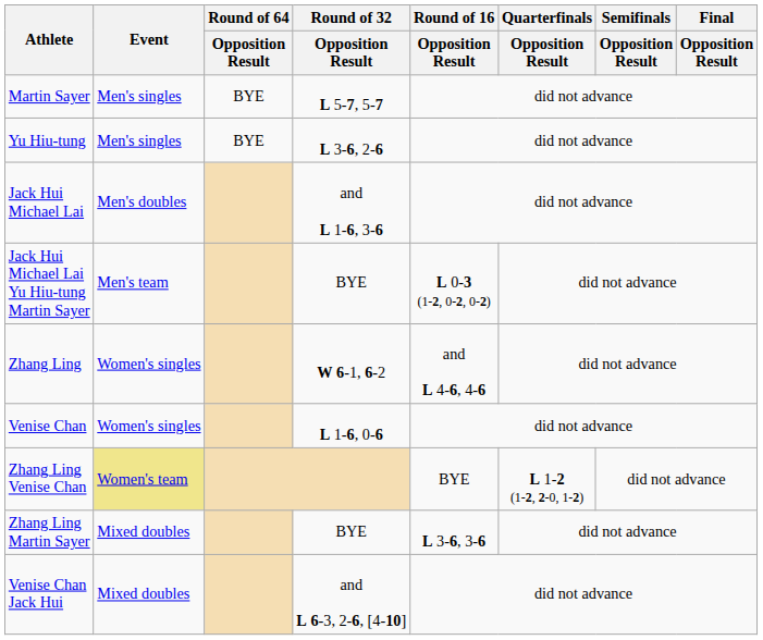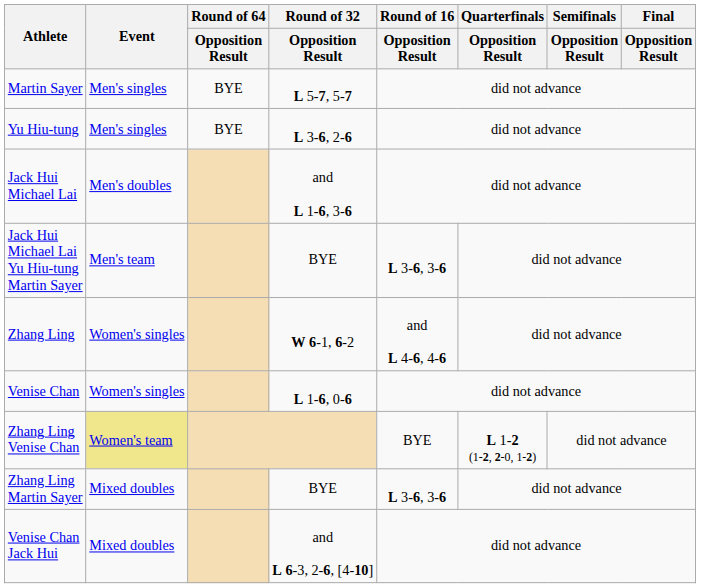 <table class="wikitable" border="1" style="font-size:90%">
 <tr>
 <th rowspan=2>Athlete</th>
 <th rowspan=2>Event</th>
 <th>Round of 64</th>
 <th>Round of 32</th>
 <th>Round of 16</th>
 <th>Quarterfinals</th>
 <th>Semifinals</th>
 <th>Final</th>
 </tr>
 <tr>
 <th>Opposition<br>Result</th>
 <th>Opposition<br>Result</th>
 <th>Opposition<br>Result</th>
 <th>Opposition<br>Result</th>
 <th>Opposition<br>Result</th>
 <th>Opposition<br>Result</th>
 </tr>
 <tr>
 <td><a href='#'>Martin Sayer</a></td>
 <td><a href='#'>Men's singles</a></td>
 <td align=center>BYE</td>
 <td align=center><br><strong>L</strong> 5-<strong>7</strong>, 5-<strong>7</strong></td>
 <td align=center colspan="7">did not advance</td>
 </tr>
 <tr>
 <td><a href='#'>Yu Hiu-tung</a></td>
 <td><a href='#'>Men's singles</a></td>
 <td align=center>BYE</td>
 <td align=center><br><strong>L</strong> 3-<strong>6</strong>, 2-<strong>6</strong></td>
 <td align=center colspan="7">did not advance</td>
 </tr>
 <tr \>
 <td><a href='#'>Jack Hui</a><br><a href='#'>Michael Lai</a></td>
 <td><a href='#'>Men's doubles</a></td>
 <td align=center bgcolor=wheat></td>
 <td align=center><br>and<br><br><strong>L</strong> 1-<strong>6</strong>, 3-<strong>6</strong></td>
 <td align=center colspan="7">did not advance</td>
 </tr>
 <tr>
 <td><a href='#'>Jack Hui</a><br><a href='#'>Michael Lai</a><br><a href='#'>Yu Hiu-tung</a><br><a href='#'>Martin Sayer</a></td>
 <td><a href='#'>Men's team</a></td>
 <td align=center bgcolor=wheat></td>
 <td align=center>BYE</td>
-<td align=center><br><strong>L</strong> 0-<strong>3</strong><br><small>(1-<strong>2</strong>, 0-<strong>2</strong>, 0-<strong>2</strong>)</small></td>
+<td align=center><br><strong>L</strong> 3-<strong>6</strong>, 3-<strong>6</strong></td>
 <td align=center colspan="7">did not advance</td>
 </tr>
 <tr>
 <td><a href='#'>Zhang Ling</a></td>
 <td><a href='#'>Women's singles</a></td>
 <td align=center bgcolor=wheat></td>
 <td align=center><br><strong>W</strong> <strong>6</strong>-1, <strong>6</strong>-2</td>
 <td align=center><br>and<br><br><strong>L</strong> 4-<strong>6</strong>, 4-<strong>6</strong></td>
 <td align=center colspan="7">did not advance</td>
 </tr>
 <tr>
 <td><a href='#'>Venise Chan</a></td>
 <td><a href='#'>Women's singles</a></td>
 <td align=center bgcolor=wheat></td>
 <td align=center><br><strong>L</strong> 1-<strong>6</strong>, 0-<strong>6</strong></td>
 <td align=center colspan="7">did not advance</td>
 </tr>
 <tr>
 <td><a href='#'>Zhang Ling</a><br><a href='#'>Venise Chan</a></td>
 <td style="background: khaki;"><a href='#'>Women's team</a></td>
 <td align=center bgcolor=wheat colspan=2></td>
 <td align=center>BYE</td>
 <td align=center><br><strong>L</strong> 1-<strong>2</strong><br><small>(1-<strong>2</strong>, <strong>2</strong>-0, 1-<strong>2</strong>)</small></td>
 <td align=center colspan="7">did not advance</td>
 </tr>
 <tr>
 <td><a href='#'>Zhang Ling</a><br><a href='#'>Martin Sayer</a></td>
 <td><a href='#'>Mixed doubles</a></td>
 <td align=center bgcolor=wheat></td>
 <td align=center>BYE</td>
 <td align=center><br><strong>L</strong> 3-<strong>6</strong>, 3-<strong>6</strong></td>
 <td align=center colspan="7">did not advance</td>
 </tr>
 <tr>
 <td><a href='#'>Venise Chan</a><br><a href='#'>Jack Hui</a></td>
 <td><a href='#'>Mixed doubles</a></td>
 <td align=center bgcolor=wheat></td>
 <td align=center><br>and<br><br><strong>L</strong> <strong>6</strong>-3, 2-<strong>6</strong>, [4-<strong>10</strong>]</td>
 <td align=center colspan="7">did not advance</td>
 </tr>
 </table>
